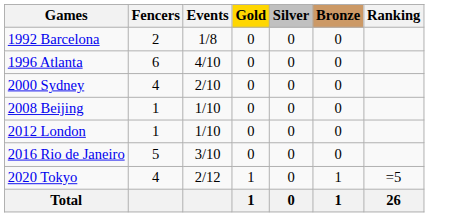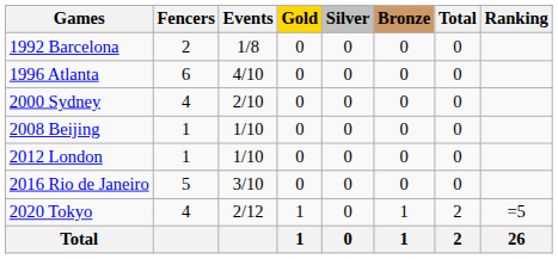 <table class="wikitable sortable" style="text-align:center">
 <tr>
 <th>Games</th>
 <th>Fencers</th>
 <th>Events</th>
 <th style="background-color:gold;">Gold</th>
 <th style="background-color:silver;">Silver</th>
 <th style="background-color:#c96;">Bronze</th>
+<th>Total</th>
 <th>Ranking</th>
 </tr>
 <tr>
 <td align=left><a href='#'>1992 Barcelona</a></td>
 <td>2</td>
 <td>1/8</td>
+<td>0</td>
 <td>0</td>
 <td>0</td>
 <td>0</td>
 <td></td>
 </tr>
 <tr>
 <td align=left><a href='#'>1996 Atlanta</a></td>
 <td>6</td>
 <td>4/10</td>
 <td>0</td>
 <td>0</td>
 <td>0</td>
+<td>0</td>
 <td></td>
 </tr>
 <tr>
 <td align=left><a href='#'>2000 Sydney</a></td>
 <td>4</td>
 <td>2/10</td>
+<td>0</td>
 <td>0</td>
 <td>0</td>
 <td>0</td>
 <td></td>
 </tr>
 <tr>
 <td align=left><a href='#'>2008 Beijing</a></td>
 <td>1</td>
 <td>1/10</td>
 <td>0</td>
 <td>0</td>
 <td>0</td>
+<td>0</td>
 <td></td>
 </tr>
 <tr>
 <td align=left><a href='#'>2012 London</a></td>
 <td>1</td>
 <td>1/10</td>
+<td>0</td>
 <td>0</td>
 <td>0</td>
 <td>0</td>
 <td></td>
 </tr>
 <tr>
 <td align=left><a href='#'>2016 Rio de Janeiro</a></td>
 <td>5</td>
 <td>3/10</td>
 <td>0</td>
 <td>0</td>
 <td>0</td>
+<td>0</td>
 <td></td>
 </tr>
 <tr>
 <td align=left><a href='#'>2020 Tokyo</a></td>
 <td>4</td>
 <td>2/12</td>
 <td>1</td>
 <td>0</td>
 <td>1</td>
+<td>2</td>
 <td>=5</td>
 </tr>
 <tr>
 <th>Total</th>
 <th></th>
 <th></th>
 <th>1</th>
 <th>0</th>
 <th>1</th>
+<th>2</th>
 <th>26</th>
 </tr>
 </table>
